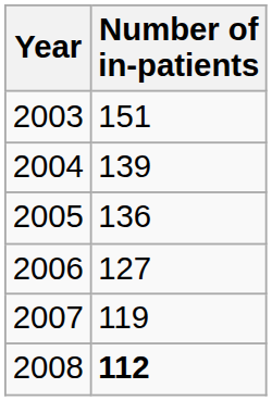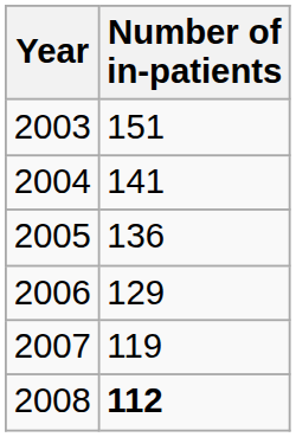 <table class="wikitable">
 <tr>
 <th scope="col">Year<br></th>
 <th scope="col">Number of<br>in-patients</th>
 </tr>
 <tr>
 <td>2003</td>
 <td>151</td>
 </tr>
 <tr>
 <td>2004</td>
-<td>139</td>
+<td>141</td>
 </tr>
 <tr>
 <td>2005</td>
 <td>136</td>
 </tr>
 <tr>
 <td>2006</td>
-<td>127</td>
+<td>129</td>
 </tr>
 <tr>
 <td>2007</td>
 <td>119</td>
 </tr>
 <tr>
 <td>2008</td>
 <td><strong>112</strong></td>
 </tr>
 </table>
